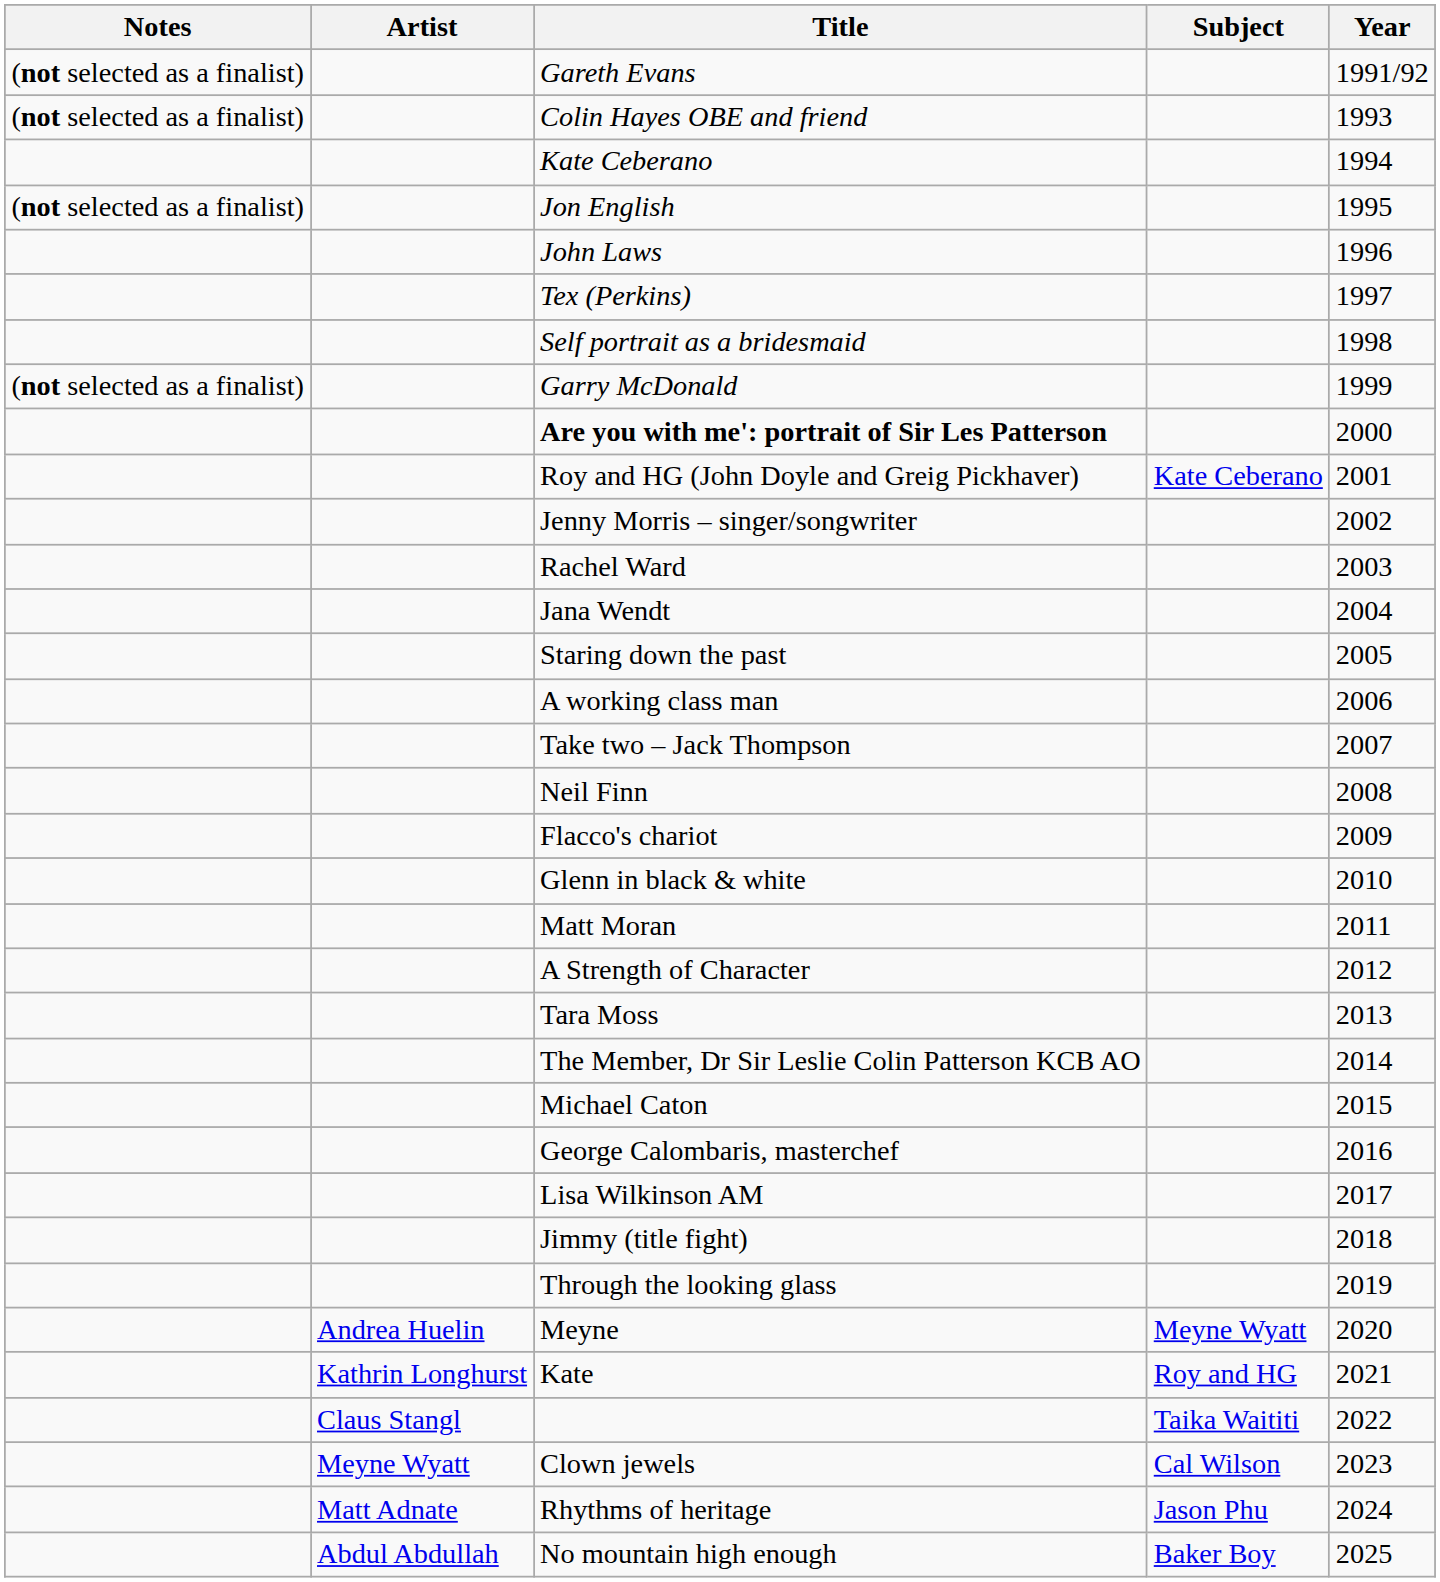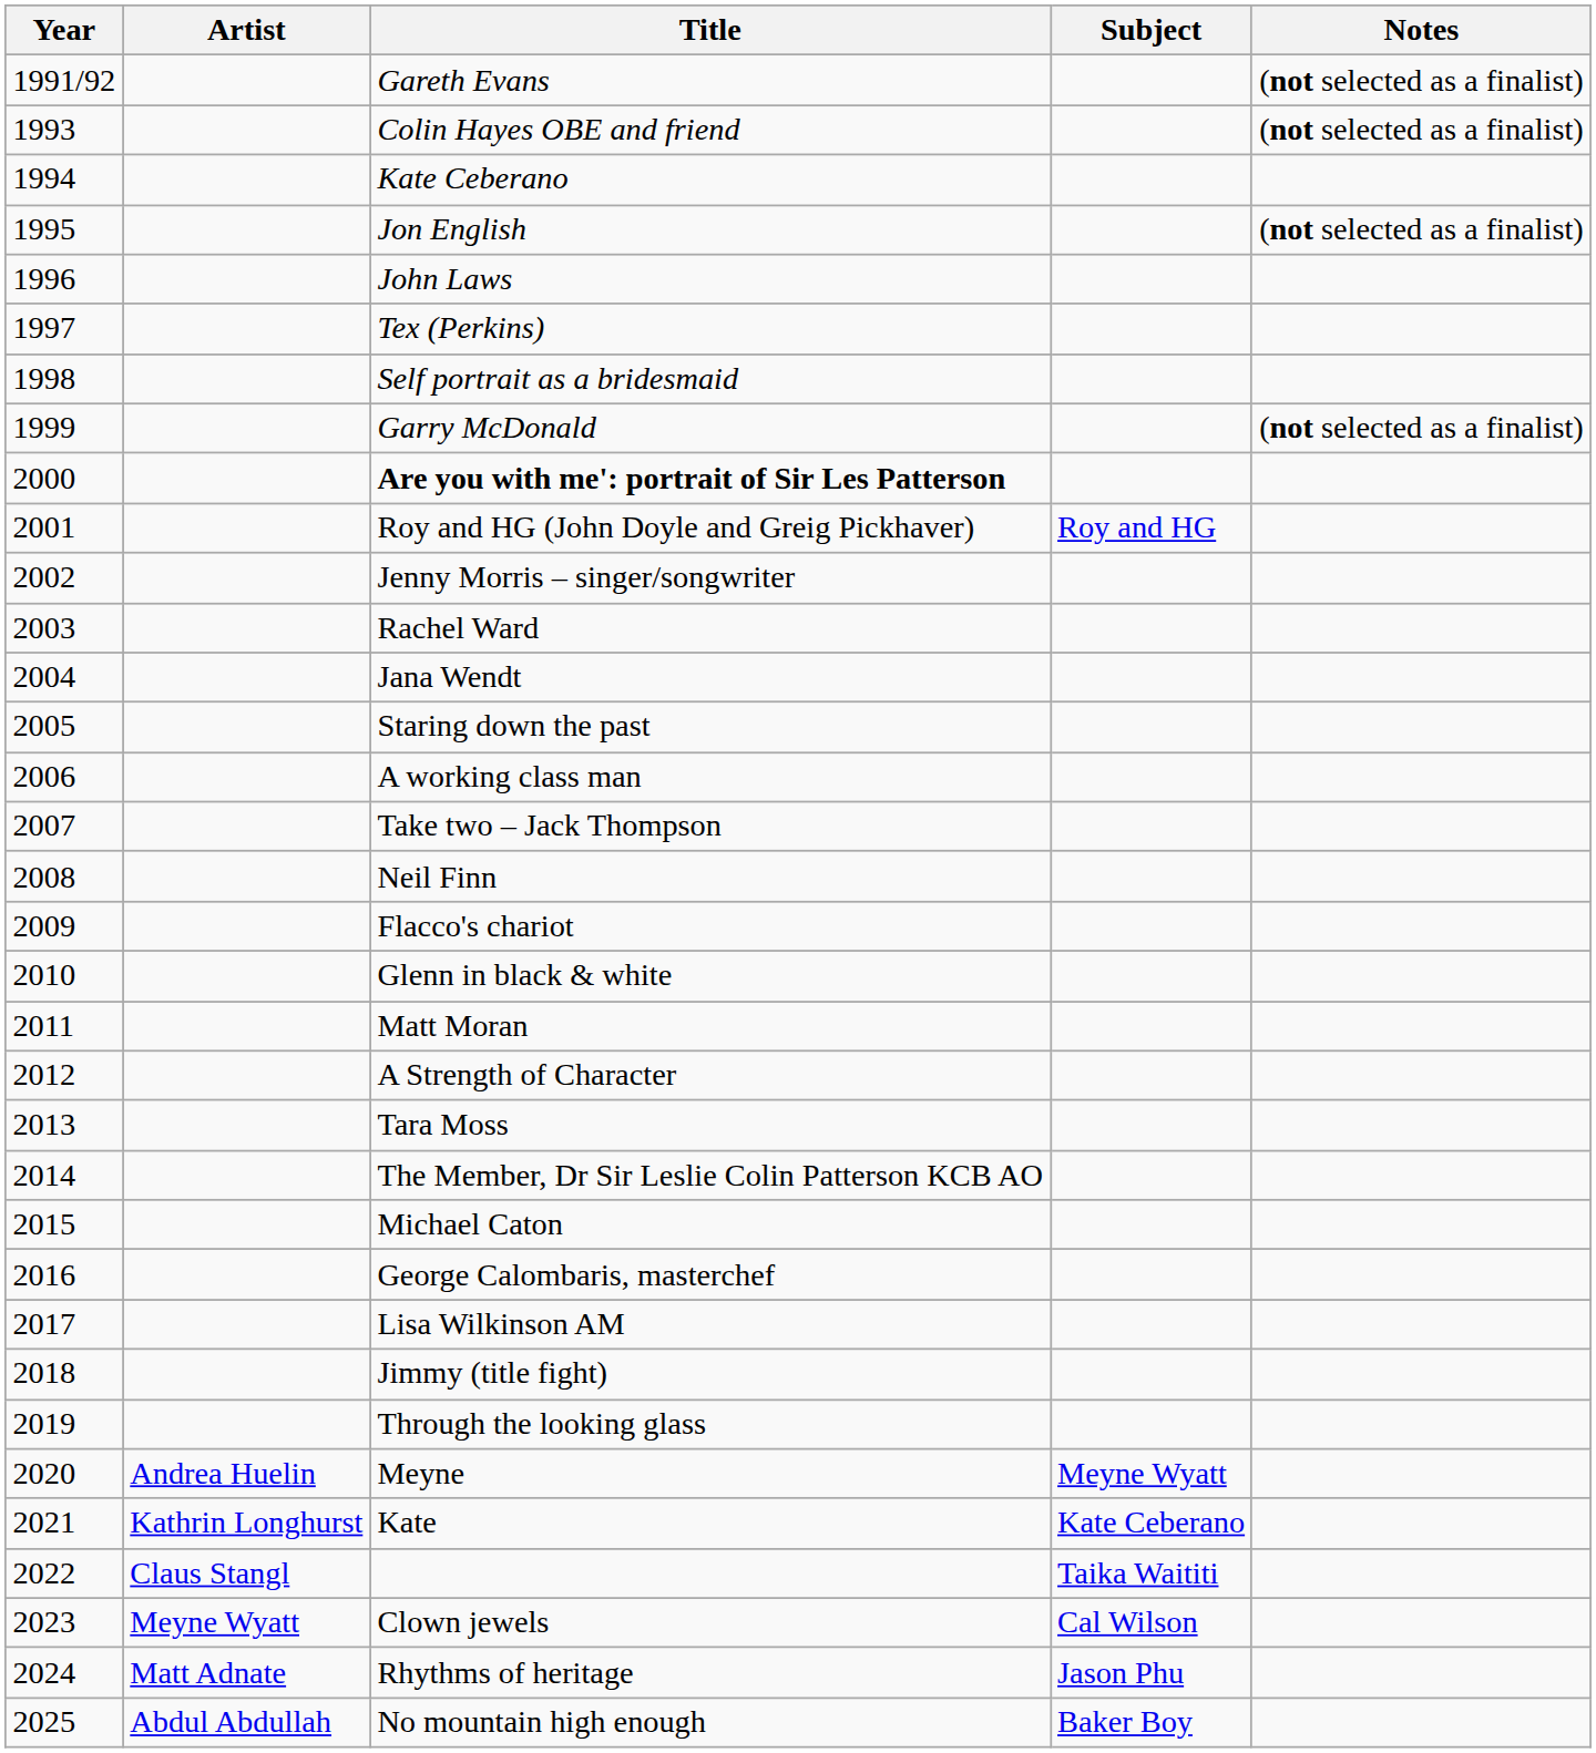 <table class="wikitable sortable">
 <tr>
-<th>Notes</th>
+<th>Year</th>
 <th>Artist</th>
 <th>Title</th>
 <th>Subject</th>
-<th>Year</th>
+<th>Notes</th>
 </tr>
 <tr>
-<td>(<strong>not</strong> selected as a finalist)</td>
+<td>1991/92</td>
 <td></td>
 <td><em>Gareth Evans</em></td>
 <td></td>
-<td>1991/92</td>
+<td>(<strong>not</strong> selected as a finalist)</td>
 </tr>
 <tr>
-<td>(<strong>not</strong> selected as a finalist)</td>
+<td>1993</td>
 <td></td>
 <td><em>Colin Hayes OBE and friend</em></td>
 <td></td>
-<td>1993</td>
+<td>(<strong>not</strong> selected as a finalist)</td>
 </tr>
 <tr>
-<td></td>
+<td>1994</td>
 <td></td>
 <td><em>Kate Ceberano</em></td>
 <td></td>
-<td>1994</td>
+<td></td>
 </tr>
 <tr>
-<td>(<strong>not</strong> selected as a finalist)</td>
+<td>1995</td>
 <td></td>
 <td><em>Jon English</em></td>
 <td></td>
-<td>1995</td>
+<td>(<strong>not</strong> selected as a finalist)</td>
 </tr>
 <tr>
-<td></td>
+<td>1996</td>
 <td></td>
 <td><em>John Laws</em></td>
 <td></td>
-<td>1996</td>
+<td></td>
 </tr>
 <tr>
-<td></td>
+<td>1997</td>
 <td></td>
 <td><em>Tex (Perkins)</em></td>
 <td></td>
-<td>1997</td>
+<td></td>
 </tr>
 <tr>
-<td></td>
+<td>1998</td>
 <td></td>
 <td><em>Self portrait as a bridesmaid</em></td>
 <td></td>
-<td>1998</td>
+<td></td>
 </tr>
 <tr>
-<td>(<strong>not</strong> selected as a finalist)</td>
+<td>1999</td>
 <td></td>
 <td><em>Garry McDonald</em></td>
 <td></td>
-<td>1999</td>
+<td>(<strong>not</strong> selected as a finalist)</td>
 </tr>
 <tr>
-<td></td>
+<td>2000</td>
 <td></td>
 <td><strong>Are you with me': portrait of Sir Les Patterson<em></td>
 <td></td>
-<td>2000</td>
+<td></td>
 </tr>
 <tr>
-<td></td>
+<td>2001</td>
 <td></td>
 <td></em>Roy and HG (John Doyle and Greig Pickhaver)<em></td>
-<td><a href='#'>Kate Ceberano</a></td>
-<td>2001</td>
+<td><a href='#'>Roy and HG</a></td>
+<td></td>
 </tr>
 <tr>
-<td></td>
+<td>2002</td>
 <td></td>
 <td></em>Jenny Morris – singer/songwriter<em></td>
 <td></td>
-<td>2002</td>
+<td></td>
 </tr>
 <tr>
-<td></td>
+<td>2003</td>
 <td></td>
 <td></em>Rachel Ward<em></td>
 <td></td>
-<td>2003</td>
+<td></td>
 </tr>
 <tr>
-<td></td>
+<td>2004</td>
 <td></td>
 <td></em>Jana Wendt<em></td>
 <td></td>
-<td>2004</td>
+<td></td>
 </tr>
 <tr>
-<td></td>
+<td>2005</td>
 <td></td>
 <td></em>Staring down the past<em></td>
 <td></td>
-<td>2005</td>
+<td></td>
 </tr>
 <tr>
-<td></td>
+<td>2006</td>
 <td></td>
 <td></em>A working class man<em></td>
 <td></td>
-<td>2006</td>
+<td></td>
 </tr>
 <tr>
-<td></td>
+<td>2007</td>
 <td></td>
 <td></em>Take two – Jack Thompson<em></td>
 <td></td>
-<td>2007</td>
+<td></td>
 </tr>
 <tr>
-<td></td>
+<td>2008</td>
 <td></td>
 <td></em>Neil Finn<em></td>
 <td></td>
-<td>2008</td>
+<td></td>
 </tr>
 <tr>
-<td></td>
+<td>2009</td>
 <td></td>
 <td></em>Flacco's chariot<em></td>
 <td></td>
-<td>2009</td>
+<td></td>
 </tr>
 <tr>
-<td></td>
+<td>2010</td>
 <td></td>
 <td></em>Glenn in black & white<em></td>
 <td></td>
-<td>2010</td>
+<td></td>
 </tr>
 <tr>
-<td></td>
+<td>2011</td>
 <td></td>
 <td></em>Matt Moran<em></td>
 <td></td>
-<td>2011</td>
+<td></td>
 </tr>
 <tr>
-<td></td>
+<td>2012</td>
 <td></td>
 <td></em>A Strength of Character<em></td>
 <td></td>
-<td>2012</td>
+<td></td>
 </tr>
 <tr>
-<td></td>
+<td>2013</td>
 <td></td>
 <td></em>Tara Moss<em></td>
 <td></td>
-<td>2013</td>
+<td></td>
 </tr>
 <tr>
-<td></td>
+<td>2014</td>
 <td></td>
 <td></em>The Member, Dr Sir Leslie Colin Patterson KCB AO<em></td>
 <td></td>
-<td>2014</td>
+<td></td>
 </tr>
 <tr>
-<td></td>
+<td>2015</td>
 <td></td>
 <td></em>Michael Caton<em></td>
 <td></td>
-<td>2015</td>
+<td></td>
 </tr>
 <tr>
-<td></td>
+<td>2016</td>
 <td></td>
 <td></em>George Calombaris, masterchef<em></td>
 <td></td>
-<td>2016</td>
+<td></td>
 </tr>
 <tr>
-<td></td>
+<td>2017</td>
 <td></td>
 <td></em>Lisa Wilkinson AM<em></td>
 <td></td>
-<td>2017</td>
+<td></td>
 </tr>
 <tr>
-<td></td>
+<td>2018</td>
 <td></td>
 <td></em>Jimmy (title fight)<em></td>
 <td></td>
-<td>2018</td>
+<td></td>
 </tr>
 <tr>
-<td></td>
+<td>2019</td>
 <td></td>
 <td></em>Through the looking glass<em></td>
 <td><br></td>
-<td>2019</td>
+<td></td>
 </tr>
 <tr>
-<td></td>
+<td>2020</td>
 <td><a href='#'>Andrea Huelin</a></td>
 <td></em>Meyne<em></td>
 <td><a href='#'>Meyne Wyatt</a></td>
-<td>2020</td>
+<td></td>
 </tr>
 <tr>
-<td></td>
+<td>2021</td>
 <td><a href='#'>Kathrin Longhurst</a></td>
 <td></em>Kate<em></td>
-<td><a href='#'>Roy and HG</a></td>
-<td>2021</td>
+<td><a href='#'>Kate Ceberano</a></td>
+<td></td>
 </tr>
 <tr>
-<td></td>
+<td>2022</td>
 <td><a href='#'>Claus Stangl</a></td>
 <td></td>
 <td><a href='#'>Taika Waititi</a></td>
-<td>2022</td>
+<td></td>
 </tr>
 <tr>
-<td></td>
+<td>2023</td>
 <td><a href='#'>Meyne Wyatt</a></td>
 <td></em>Clown jewels<em></td>
 <td><a href='#'>Cal Wilson</a></td>
-<td>2023</td>
+<td></td>
 </tr>
 <tr>
-<td></td>
+<td>2024</td>
 <td><a href='#'>Matt Adnate</a></td>
 <td></em>Rhythms of heritage<em></td>
 <td><a href='#'>Jason Phu</a></td>
-<td>2024</td>
+<td></td>
 </tr>
 <tr>
-<td></td>
+<td>2025</td>
 <td><a href='#'>Abdul Abdullah</a></td>
 <td></em>No mountain high enough<em></td>
 <td><a href='#'>Baker Boy</a></td>
-<td>2025</td>
+<td></td>
 </tr>
 </table>
